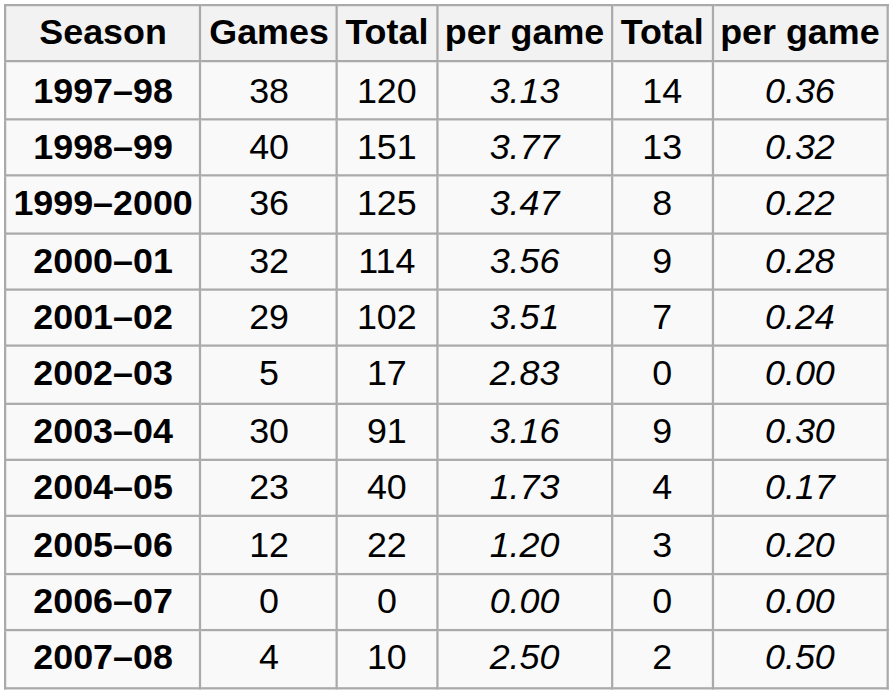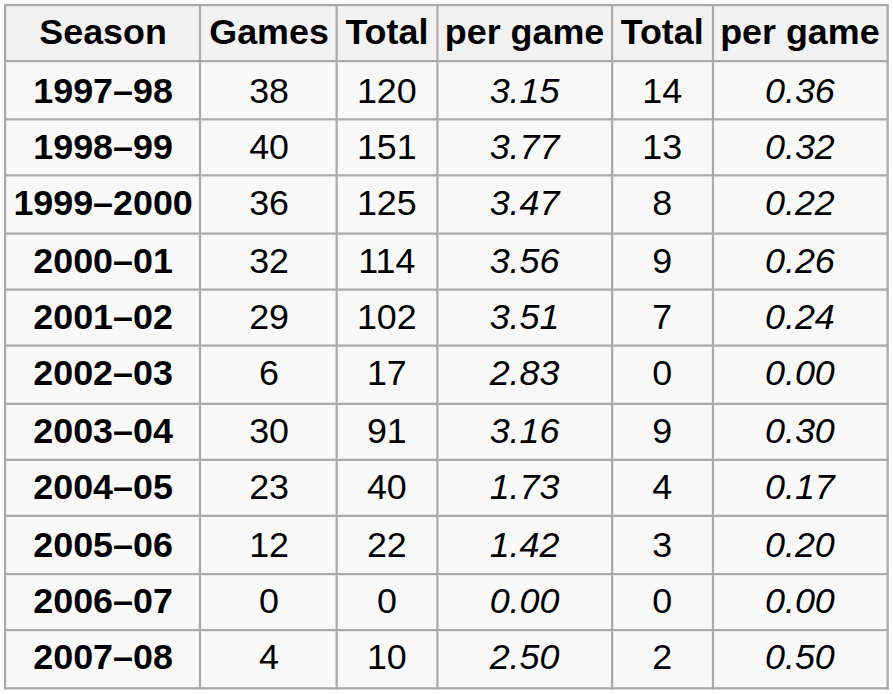 <table class="wikitable" style="text-align:center">
 <tr>
 <th>Season</th>
 <th>Games</th>
 <th>Total </th>
 <th> per game</th>
 <th>Total </th>
 <th> per game</th>
 </tr>
 <tr>
 <td><strong>1997–98</strong></td>
 <td>38</td>
 <td>120</td>
-<td><em>3.13</em></td>
+<td><em>3.15</em></td>
 <td>14</td>
 <td><em>0.36</em></td>
 </tr>
 <tr>
 <td><strong>1998–99</strong></td>
 <td>40</td>
 <td>151</td>
 <td><em>3.77</em></td>
 <td>13</td>
 <td><em>0.32</em></td>
 </tr>
 <tr>
 <td><strong>1999–2000</strong></td>
 <td>36</td>
 <td>125</td>
 <td><em>3.47</em></td>
 <td>8</td>
 <td><em>0.22</em></td>
 </tr>
 <tr>
 <td><strong>2000–01</strong></td>
 <td>32</td>
 <td>114</td>
 <td><em>3.56</em></td>
 <td>9</td>
-<td><em>0.28</em></td>
+<td><em>0.26</em></td>
 </tr>
 <tr>
 <td><strong>2001–02</strong></td>
 <td>29</td>
 <td>102</td>
 <td><em>3.51</em></td>
 <td>7</td>
 <td><em>0.24</em></td>
 </tr>
 <tr>
 <td><strong>2002–03</strong></td>
-<td>5</td>
+<td>6</td>
 <td>17</td>
 <td><em>2.83</em></td>
 <td>0</td>
 <td><em>0.00</em></td>
 </tr>
 <tr>
 <td><strong>2003–04</strong></td>
 <td>30</td>
 <td>91</td>
 <td><em>3.16</em></td>
 <td>9</td>
 <td><em>0.30</em></td>
 </tr>
 <tr>
 <td><strong>2004–05</strong></td>
 <td>23</td>
 <td>40</td>
 <td><em>1.73</em></td>
 <td>4</td>
 <td><em>0.17</em></td>
 </tr>
 <tr>
 <td><strong>2005–06</strong></td>
 <td>12</td>
 <td>22</td>
-<td><em>1.20</em></td>
+<td><em>1.42</em></td>
 <td>3</td>
 <td><em>0.20</em></td>
 </tr>
 <tr>
 <td><strong>2006–07</strong></td>
 <td>0</td>
 <td>0</td>
 <td><em>0.00</em></td>
 <td>0</td>
 <td><em>0.00</em></td>
 </tr>
 <tr>
 <td><strong>2007–08</strong></td>
 <td>4</td>
 <td>10</td>
 <td><em>2.50</em></td>
 <td>2</td>
 <td><em>0.50</em></td>
 </tr>
 </table>
